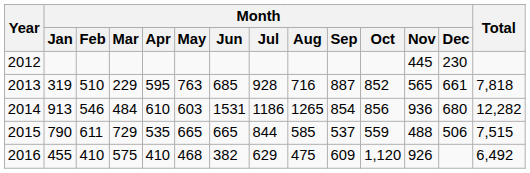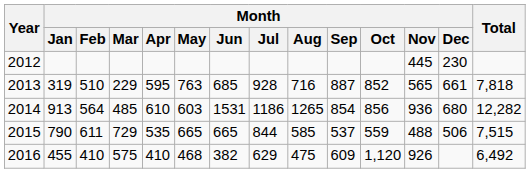 <table class="wikitable">
 <tr>
 <th rowspan="2" scope="col">Year</th>
 <th colspan="12" scope="col">Month</th>
 <th rowspan="2" scope="col">Total</th>
 </tr>
 <tr>
 <th scope="col">Jan</th>
 <th scope="col">Feb</th>
 <th scope="col">Mar</th>
 <th scope="col">Apr</th>
 <th scope="col">May</th>
 <th scope="col">Jun</th>
 <th scope="col">Jul</th>
 <th scope="col">Aug</th>
 <th scope="col">Sep</th>
 <th scope="col">Oct</th>
 <th scope="col">Nov</th>
 <th scope="col">Dec</th>
 </tr>
 <tr>
 <td>2012</td>
 <td></td>
 <td></td>
 <td></td>
 <td></td>
 <td></td>
 <td></td>
 <td></td>
 <td></td>
 <td></td>
 <td></td>
 <td>445</td>
 <td>230</td>
 <td></td>
 </tr>
 <tr>
 <td>2013</td>
 <td>319</td>
 <td>510</td>
 <td>229</td>
 <td>595</td>
 <td>763</td>
 <td>685</td>
 <td>928</td>
 <td>716</td>
 <td>887</td>
 <td>852</td>
 <td>565</td>
 <td>661</td>
 <td>7,818</td>
 </tr>
 <tr>
 <td>2014</td>
 <td>913</td>
-<td>546</td>
-<td>484</td>
+<td>564</td>
+<td>485</td>
 <td>610</td>
 <td>603</td>
 <td>1531</td>
 <td>1186</td>
 <td>1265</td>
 <td>854</td>
 <td>856</td>
 <td>936</td>
 <td>680</td>
 <td>12,282</td>
 </tr>
 <tr>
 <td>2015</td>
 <td>790</td>
 <td>611</td>
 <td>729</td>
 <td>535</td>
 <td>665</td>
 <td>665</td>
 <td>844</td>
 <td>585</td>
 <td>537</td>
 <td>559</td>
 <td>488</td>
 <td>506</td>
 <td>7,515</td>
 </tr>
 <tr>
 <td>2016</td>
 <td>455</td>
 <td>410</td>
 <td>575</td>
 <td>410</td>
 <td>468</td>
 <td>382</td>
 <td>629</td>
 <td>475</td>
 <td>609</td>
 <td>1,120</td>
 <td>926</td>
 <td></td>
 <td>6,492</td>
 </tr>
 </table>
